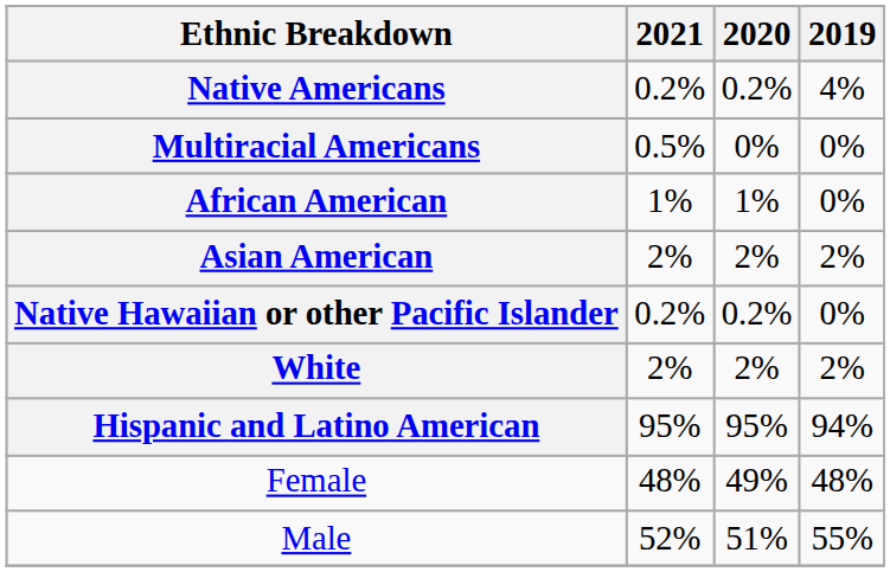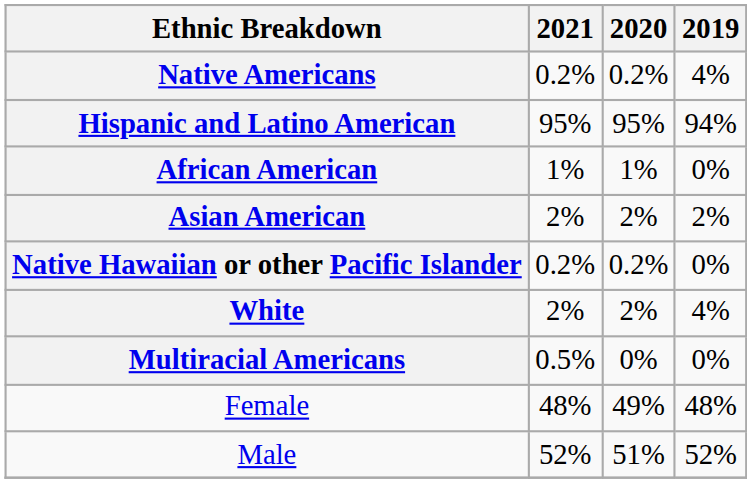 <table class="wikitable" style="text-align:center; float:right; font-size:85%; margin-left:2em; margin:auto;">
 <tr>
 <th><strong>Ethnic Breakdown</strong></th>
 <th><strong>2021</strong></th>
 <th><strong>2020</strong></th>
 <th><strong>2019</strong></th>
 </tr>
 <tr>
 <th><a href='#'>Native Americans</a></th>
 <td>0.2%</td>
 <td>0.2%</td>
 <td>4%</td>
 </tr>
 <tr>
-<th><a href='#'>Multiracial Americans</a></th>
-<td>0.5%</td>
-<td>0%</td>
-<td>0%</td>
+<th><a href='#'>Hispanic and Latino American</a></th>
+<td>95%</td>
+<td>95%</td>
+<td>94%</td>
 </tr>
 <tr>
 <th><a href='#'>African American</a></th>
 <td>1%</td>
 <td>1%</td>
 <td>0%</td>
 </tr>
 <tr>
 <th><a href='#'>Asian American</a></th>
 <td>2%</td>
 <td>2%</td>
 <td>2%</td>
 </tr>
 <tr>
 <th><a href='#'>Native Hawaiian</a> or other <a href='#'>Pacific Islander</a></th>
 <td>0.2%</td>
 <td>0.2%</td>
 <td>0%</td>
 </tr>
 <tr>
 <th><a href='#'>White</a></th>
 <td>2%</td>
 <td>2%</td>
-<td>2%</td>
+<td>4%</td>
 </tr>
 <tr>
-<th><a href='#'>Hispanic and Latino American</a></th>
-<td>95%</td>
-<td>95%</td>
-<td>94%</td>
+<th><a href='#'>Multiracial Americans</a></th>
+<td>0.5%</td>
+<td>0%</td>
+<td>0%</td>
 </tr>
 <tr>
 <td><a href='#'>Female</a></td>
 <td>48%</td>
 <td>49%</td>
 <td>48%</td>
 </tr>
 <tr>
 <td><a href='#'>Male</a></td>
 <td>52%</td>
 <td>51%</td>
-<td>55%</td>
+<td>52%</td>
 </tr>
 <tr>
 </tr>
 </table>
